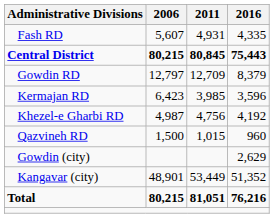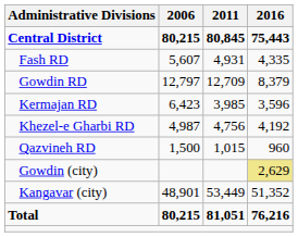 <table class="wikitable">
 <tr>
 <th>Administrative Divisions</th>
 <th>2006</th>
 <th>2011</th>
 <th>2016</th>
 </tr>
 <tr>
+<td><strong><a href='#'>Central District</a></strong></td>
+<td style="text-align: right;"><strong>80,215</strong></td>
+<td style="text-align: right;"><strong>80,845</strong></td>
+<td style="text-align: right;"><strong>75,443</strong></td>
+</tr>
+<tr>
 <td style="padding-left: 1em;"><a href='#'>Fash RD</a></td>
 <td style="text-align: right;">5,607</td>
 <td style="text-align: right;">4,931</td>
 <td style="text-align: right;">4,335</td>
-</tr>
-<tr>
-<td><strong><a href='#'>Central District</a></strong></td>
-<td style="text-align: right;"><strong>80,215</strong></td>
-<td style="text-align: right;"><strong>80,845</strong></td>
-<td style="text-align: right;"><strong>75,443</strong></td>
 </tr>
 <tr>
 <td style="padding-left: 1em;"><a href='#'>Gowdin RD</a></td>
 <td style="text-align: right;">12,797</td>
 <td style="text-align: right;">12,709</td>
 <td style="text-align: right;">8,379</td>
 </tr>
 <tr>
 <td style="padding-left: 1em;"><a href='#'>Kermajan RD</a></td>
 <td style="text-align: right;">6,423</td>
 <td style="text-align: right;">3,985</td>
 <td style="text-align: right;">3,596</td>
 </tr>
 <tr>
 <td style="padding-left: 1em;"><a href='#'>Khezel-e Gharbi RD</a></td>
 <td style="text-align: right;">4,987</td>
 <td style="text-align: right;">4,756</td>
 <td style="text-align: right;">4,192</td>
 </tr>
 <tr>
 <td style="padding-left: 1em;"><a href='#'>Qazvineh RD</a></td>
 <td style="text-align: right;">1,500</td>
 <td style="text-align: right;">1,015</td>
 <td style="text-align: right;">960</td>
 </tr>
 <tr>
 <td style="padding-left: 1em;"><a href='#'>Gowdin</a> (city)</td>
 <td style="text-align: right;"></td>
 <td style="text-align: right;"></td>
-<td style="text-align: right;">2,629</td>
+<td style="background: khaki; text-align: right;">2,629</td>
 </tr>
 <tr>
 <td style="padding-left: 1em;"><a href='#'>Kangavar</a> (city)</td>
 <td style="text-align: right;">48,901</td>
 <td style="text-align: right;">53,449</td>
 <td style="text-align: right;">51,352</td>
 </tr>
 <tr>
 <td><strong>Total</strong></td>
 <td style="text-align: right;"><strong>80,215</strong></td>
 <td style="text-align: right;"><strong>81,051</strong></td>
 <td style="text-align: right;"><strong>76,216</strong></td>
 </tr>
 <tr>
 <td colspan=4></td>
 </tr>
 </table>
